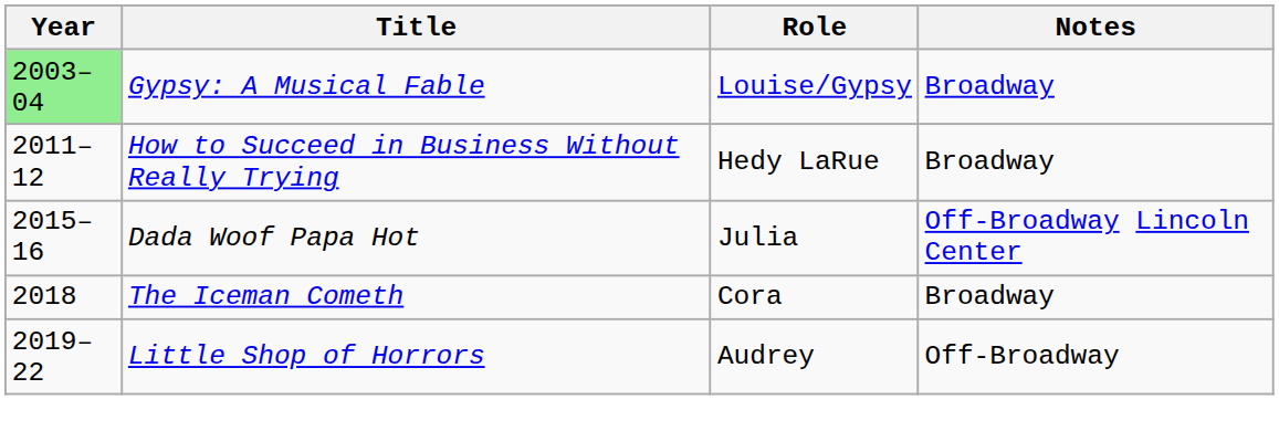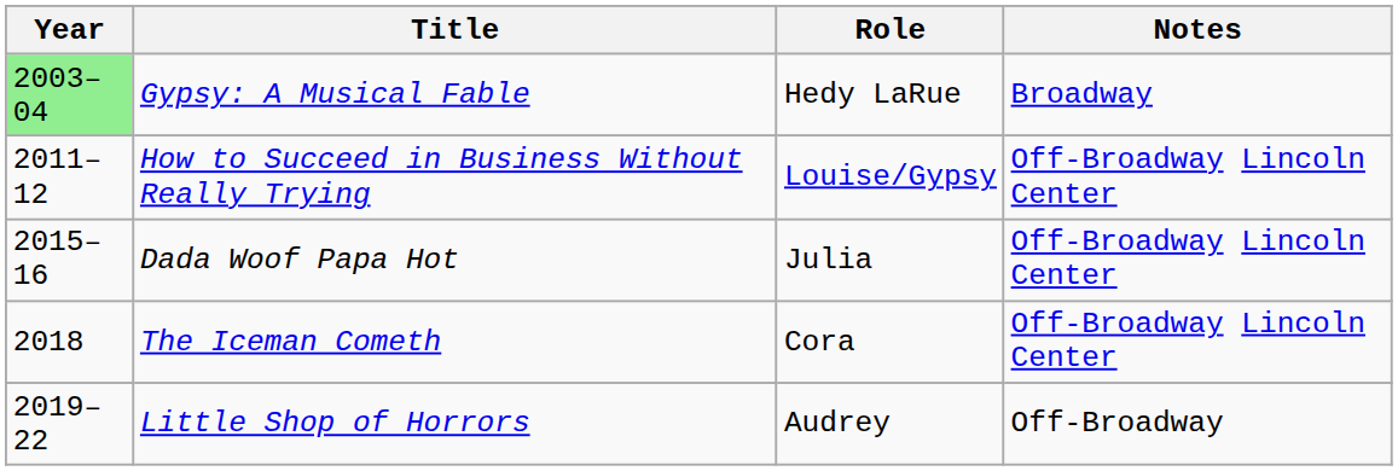 <table class="wikitable sortable">
 <tr>
 <th>Year</th>
 <th>Title</th>
 <th>Role</th>
 <th>Notes</th>
 </tr>
 <tr>
 <td style="background: lightgreen;">2003–04</td>
 <td><em><a href='#'>Gypsy: A Musical Fable</a></em></td>
-<td><a href='#'>Louise/Gypsy</a></td>
+<td>Hedy LaRue</td>
 <td><a href='#'>Broadway</a></td>
 </tr>
 <tr>
 <td>2011–12</td>
 <td><em><a href='#'>How to Succeed in Business Without Really Trying</a></em></td>
-<td>Hedy LaRue</td>
-<td>Broadway</td>
+<td><a href='#'>Louise/Gypsy</a></td>
+<td><a href='#'>Off-Broadway</a> <a href='#'>Lincoln Center</a></td>
 </tr>
 <tr>
 <td>2015–16</td>
 <td><em>Dada Woof Papa Hot</em></td>
 <td>Julia</td>
 <td><a href='#'>Off-Broadway</a> <a href='#'>Lincoln Center</a></td>
 </tr>
 <tr>
 <td>2018</td>
 <td><em><a href='#'>The Iceman Cometh</a></em></td>
 <td>Cora</td>
-<td>Broadway</td>
+<td><a href='#'>Off-Broadway</a> <a href='#'>Lincoln Center</a></td>
 </tr>
 <tr>
 <td>2019–22</td>
 <td><em><a href='#'>Little Shop of Horrors</a></em></td>
 <td>Audrey</td>
 <td>Off-Broadway</td>
 </tr>
 </table>
